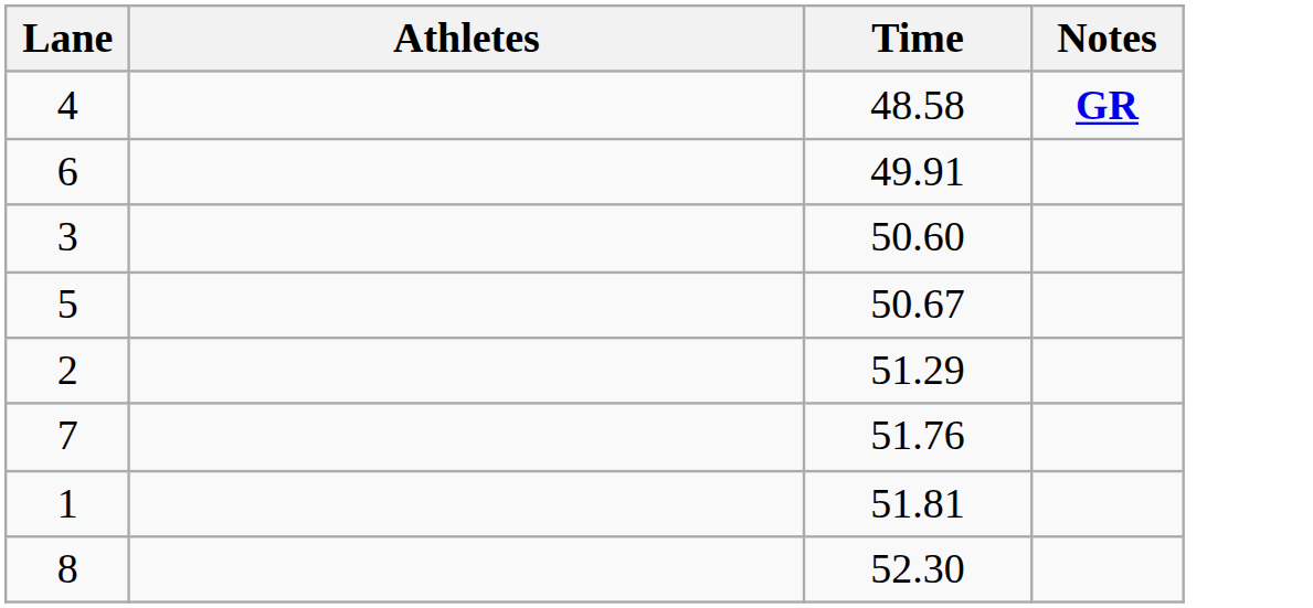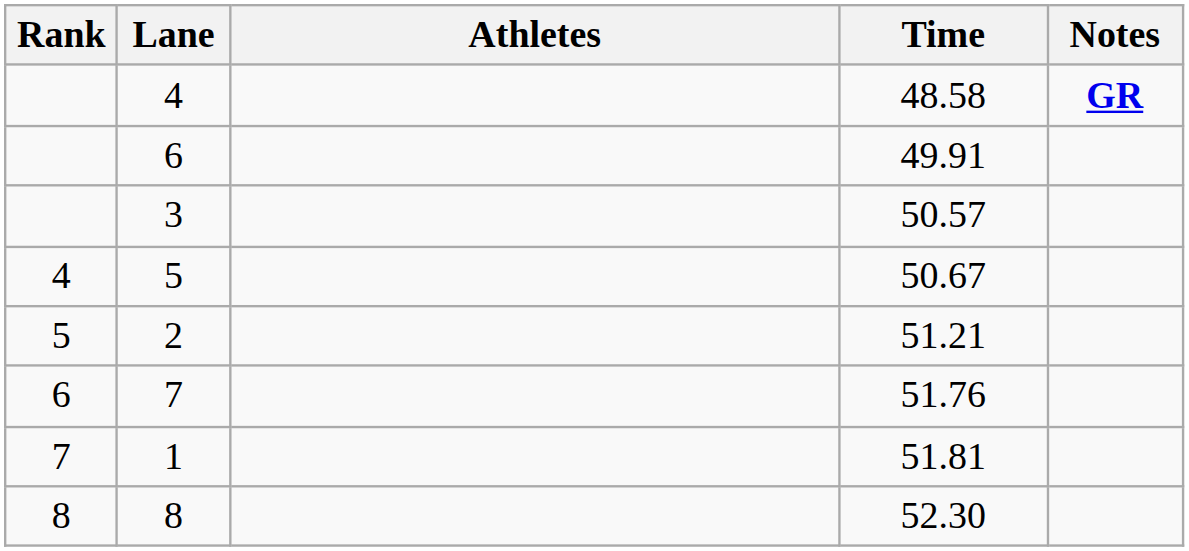 <table class="wikitable sortable" style="text-align:center;">
 <tr>
+<th width=40>Rank</th>
 <th width=40>Lane</th>
 <th width=250>Athletes</th>
 <th width=80>Time</th>
 <th width=50>Notes</th>
 </tr>
 <tr>
+<td></td>
 <td>4</td>
 <td align=left></td>
 <td>48.58</td>
 <td><strong><a href='#'>GR</a></strong></td>
 </tr>
 <tr>
+<td></td>
 <td>6</td>
 <td align=left></td>
 <td>49.91</td>
 <td></td>
 </tr>
 <tr>
+<td></td>
 <td>3</td>
 <td align=left></td>
-<td>50.60</td>
+<td>50.57</td>
 <td></td>
 </tr>
 <tr>
+<td>4</td>
 <td>5</td>
 <td align=left></td>
 <td>50.67</td>
 <td></td>
 </tr>
 <tr>
+<td>5</td>
 <td>2</td>
 <td align=left></td>
-<td>51.29</td>
+<td>51.21</td>
 <td></td>
 </tr>
 <tr>
+<td>6</td>
 <td>7</td>
 <td align=left></td>
 <td>51.76</td>
 <td></td>
 </tr>
 <tr>
+<td>7</td>
 <td>1</td>
 <td align=left></td>
 <td>51.81</td>
 <td></td>
 </tr>
 <tr>
 <td>8</td>
+<td>8</td>
 <td align=left></td>
 <td>52.30</td>
 <td></td>
 </tr>
 </table>
